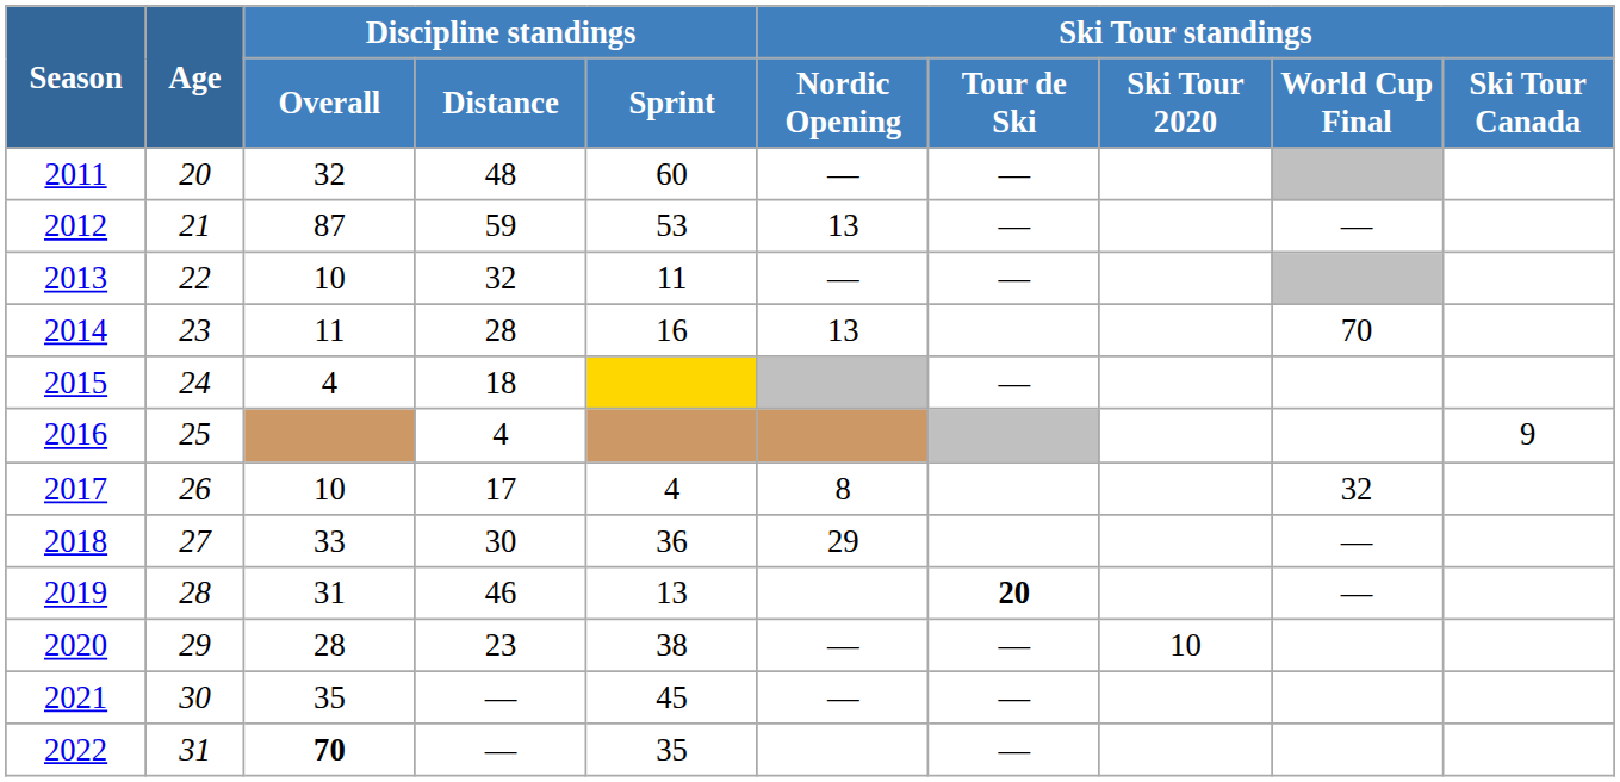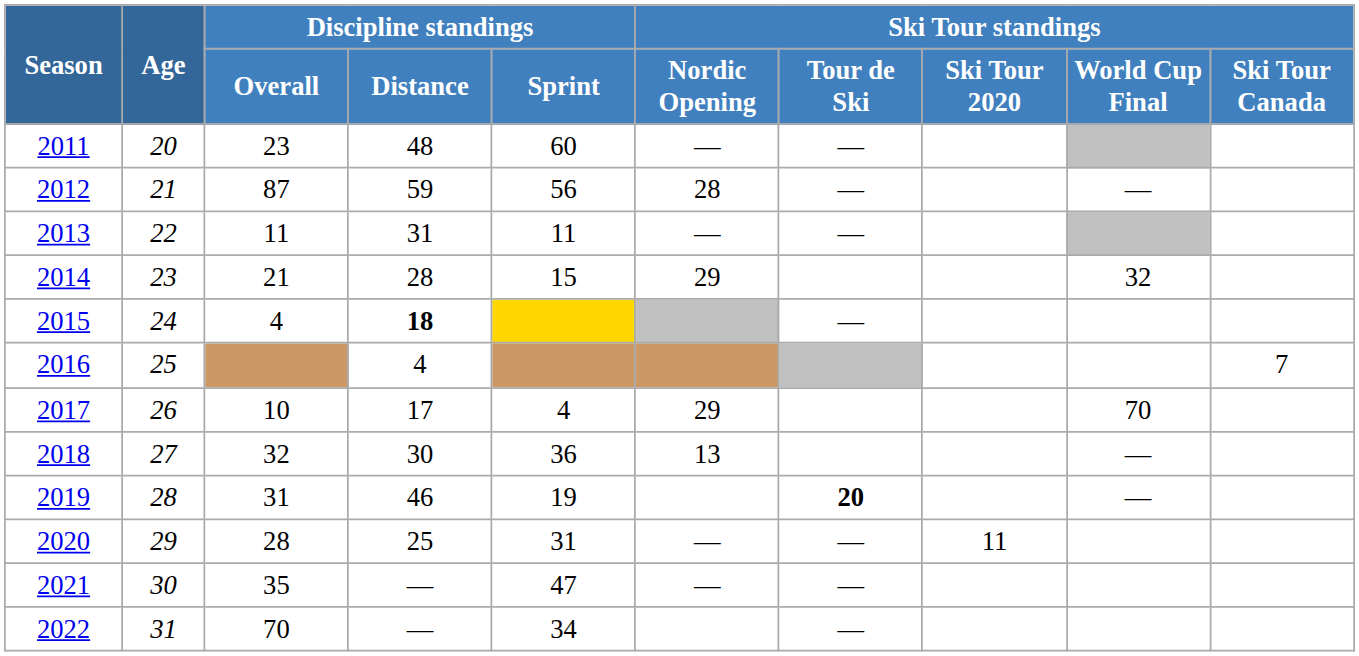 <table class="wikitable" style="font-size:95%; text-align:center; border:grey solid 1px; border-collapse:collapse; background:#ffffff;">
 <tr>
 <th style="background-color:#369; color:white; width:60px;" rowspan="2"> Season </th>
 <th style="background-color:#369; color:white; width:40px;" rowspan="2"> Age </th>
 <th style="background-color:#4180be; color:white;" colspan="3">Discipline standings</th>
 <th style="background-color:#4180be; color:white;" colspan="5">Ski Tour standings</th>
 </tr>
 <tr>
 <th style="background-color:#4180be; color:white; width:75px;">Overall</th>
 <th style="background-color:#4180be; color:white; width:75px;">Distance</th>
 <th style="background-color:#4180be; color:white; width:75px;">Sprint</th>
 <th style="background-color:#4180be; color:white; width:75px;">Nordic<br>Opening</th>
 <th style="background-color:#4180be; color:white; width:75px;">Tour de<br>Ski</th>
 <th style="background-color:#4180be; color:white; width:75px;">Ski Tour<br>2020</th>
 <th style="background-color:#4180be; color:white; width:75px;">World Cup<br>Final</th>
 <th style="background-color:#4180be; color:white; width:75px;">Ski Tour<br>Canada</th>
 </tr>
 <tr>
 <td><a href='#'>2011</a></td>
 <td><em>20</em></td>
-<td>32</td>
+<td>23</td>
 <td>48</td>
 <td>60</td>
 <td>—</td>
 <td>—</td>
 <td></td>
 <td style="background:silver;"></td>
 <td></td>
 </tr>
 <tr>
 <td><a href='#'>2012</a></td>
 <td><em>21</em></td>
 <td>87</td>
 <td>59</td>
-<td>53</td>
-<td>13</td>
+<td>56</td>
+<td>28</td>
 <td>—</td>
 <td></td>
 <td>—</td>
 <td></td>
 </tr>
 <tr>
 <td><a href='#'>2013</a></td>
 <td><em>22</em></td>
-<td>10</td>
-<td>32</td>
+<td>11</td>
+<td>31</td>
 <td>11</td>
 <td>—</td>
 <td>—</td>
 <td></td>
 <td style="background:silver;"></td>
 <td></td>
 </tr>
 <tr>
 <td><a href='#'>2014</a></td>
 <td><em>23</em></td>
-<td>11</td>
+<td>21</td>
 <td>28</td>
-<td>16</td>
-<td>13</td>
+<td>15</td>
+<td>29</td>
 <td></td>
 <td></td>
-<td>70</td>
+<td>32</td>
 <td></td>
 </tr>
 <tr>
 <td><a href='#'>2015</a></td>
 <td><em>24</em></td>
 <td>4</td>
-<td>18</td>
+<td><strong>18</strong></td>
 <td style="background:gold;"></td>
 <td style="background:silver;"></td>
 <td>—</td>
 <td></td>
 <td></td>
 <td></td>
 </tr>
 <tr>
 <td><a href='#'>2016</a></td>
 <td><em>25</em></td>
 <td style="background:#c96;"></td>
 <td>4</td>
 <td style="background:#c96;"></td>
 <td style="background:#c96;"></td>
 <td style="background:silver;"></td>
 <td></td>
 <td></td>
-<td>9</td>
+<td>7</td>
 </tr>
 <tr>
 <td><a href='#'>2017</a></td>
 <td><em>26</em></td>
 <td>10</td>
 <td>17</td>
 <td>4</td>
-<td>8</td>
+<td>29</td>
 <td></td>
 <td></td>
-<td>32</td>
+<td>70</td>
 <td></td>
 </tr>
 <tr>
 <td><a href='#'>2018</a></td>
 <td><em>27</em></td>
-<td>33</td>
+<td>32</td>
 <td>30</td>
 <td>36</td>
-<td>29</td>
+<td>13</td>
 <td></td>
 <td></td>
 <td>—</td>
 <td></td>
 </tr>
 <tr>
 <td><a href='#'>2019</a></td>
 <td><em>28</em></td>
 <td>31</td>
 <td>46</td>
-<td>13</td>
+<td>19</td>
 <td></td>
 <td><strong>20</strong></td>
 <td></td>
 <td>—</td>
 <td></td>
 </tr>
 <tr>
 <td><a href='#'>2020</a></td>
 <td><em>29</em></td>
 <td>28</td>
-<td>23</td>
-<td>38</td>
+<td>25</td>
+<td>31</td>
 <td>—</td>
 <td>—</td>
-<td>10</td>
+<td>11</td>
 <td></td>
 <td></td>
 </tr>
 <tr>
 <td><a href='#'>2021</a></td>
 <td><em>30</em></td>
 <td>35</td>
 <td>—</td>
-<td>45</td>
+<td>47</td>
 <td>—</td>
 <td>—</td>
 <td></td>
 <td></td>
 <td></td>
 </tr>
 <tr>
 <td><a href='#'>2022</a></td>
 <td><em>31</em></td>
-<td><strong>70</strong></td>
+<td>70</td>
 <td>—</td>
-<td>35</td>
+<td>34</td>
 <td></td>
 <td>—</td>
 <td></td>
 <td></td>
 <td></td>
 </tr>
 </table>
